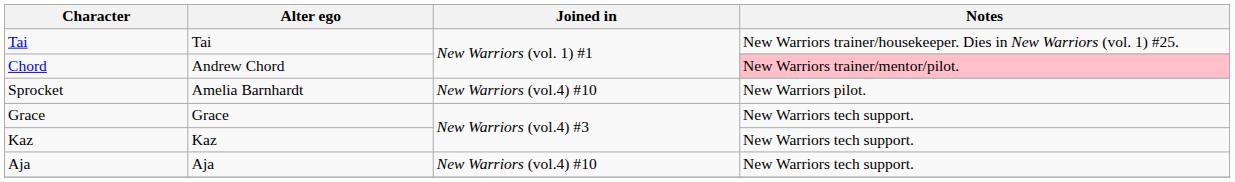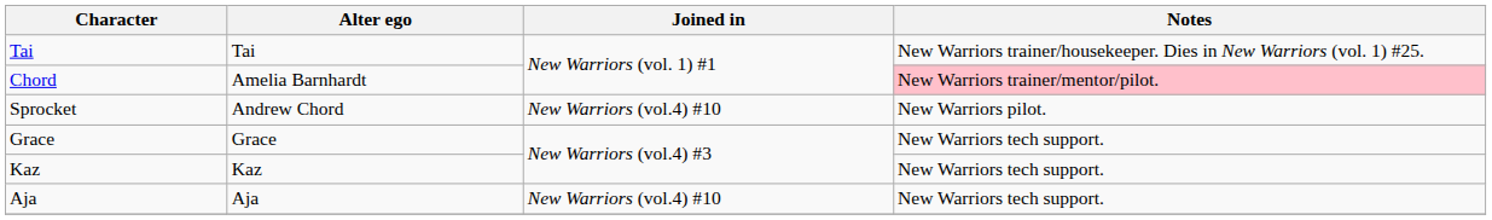 <table class="wikitable" width=100%>
 <tr>
 <th width=15%>Character</th>
 <th width=20%>Alter ego</th>
 <th width=25%>Joined in</th>
 <th width=40%>Notes</th>
 </tr>
 <tr>
 <td><a href='#'>Tai</a></td>
 <td>Tai</td>
 <td rowspan="2"><em>New Warriors</em> (vol. 1) #1</td>
 <td>New Warriors trainer/housekeeper. Dies in <em>New Warriors</em> (vol. 1) #25.</td>
 </tr>
 <tr>
 <td><a href='#'>Chord</a></td>
-<td>Andrew Chord</td>
+<td>Amelia Barnhardt</td>
 <td style="background: pink;">New Warriors trainer/mentor/pilot.</td>
 </tr>
 <tr>
 <td>Sprocket</td>
-<td>Amelia Barnhardt</td>
+<td>Andrew Chord</td>
 <td><em>New Warriors</em> (vol.4) #10</td>
 <td>New Warriors pilot.</td>
 </tr>
 <tr>
 <td>Grace</td>
 <td>Grace</td>
 <td rowspan="2"><em>New Warriors</em> (vol.4) #3</td>
 <td>New Warriors tech support.</td>
 </tr>
 <tr>
 <td>Kaz</td>
 <td>Kaz</td>
 <td>New Warriors tech support.</td>
 </tr>
 <tr>
 <td>Aja</td>
 <td>Aja</td>
 <td><em>New Warriors</em> (vol.4) #10</td>
 <td>New Warriors tech support.</td>
 </tr>
 <tr>
 </tr>
 </table>
